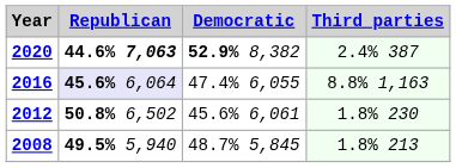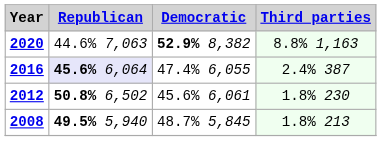 <table align="center" border="2" cellpadding="4" cellspacing="0" style="float:right; margin: 1em 1em 1em 0; border: 1px #aaa solid; border-collapse: collapse; font-size: 100%;">
 <tr bgcolor=lightgrey>
 <th>Year</th>
 <th><a href='#'>Republican</a></th>
 <th><a href='#'>Democratic</a></th>
 <th><a href='#'>Third parties</a></th>
 </tr>
 <tr>
 <td style="text-align:center;" ><strong><a href='#'>2020</a></strong></td>
-<td style="text-align:center;" ><strong>44.6% <em>7,063</em></strong></td>
+<td style="text-align:center;" >44.6% <em>7,063</em></td>
 <td style="text-align:center;" ><strong>52.9%</strong> <em>8,382</em></td>
-<td style="text-align:center; background:honeyDew;">2.4% <em>387</em></td>
+<td style="text-align:center; background:honeyDew;">8.8% <em>1,163</em></td>
 </tr>
 <tr>
 <td style="text-align:center;" ><strong><a href='#'>2016</a></strong></td>
 <td style="background: lavender; text-align:center;" ><strong>45.6%</strong> <em>6,064</em></td>
 <td style="text-align:center;" >47.4% <em>6,055</em></td>
-<td style="text-align:center; background:honeyDew;">8.8% <em>1,163</em></td>
+<td style="text-align:center; background:honeyDew;">2.4% <em>387</em></td>
 </tr>
 <tr>
 <td style="text-align:center;" ><strong><a href='#'>2012</a></strong></td>
 <td style="text-align:center;" ><strong>50.8%</strong> <em>6,502</em></td>
 <td style="text-align:center;" >45.6% <em>6,061</em></td>
 <td style="text-align:center; background:honeyDew;">1.8% <em>230</em></td>
 </tr>
 <tr>
 <td style="text-align:center;" ><strong><a href='#'>2008</a></strong></td>
 <td style="text-align:center;" ><strong>49.5%</strong> <em>5,940</em></td>
 <td style="text-align:center;" >48.7% <em>5,845</em></td>
 <td style="text-align:center; background:honeyDew;">1.8% <em>213</em></td>
 </tr>
 <tr>
 </tr>
 </table>
